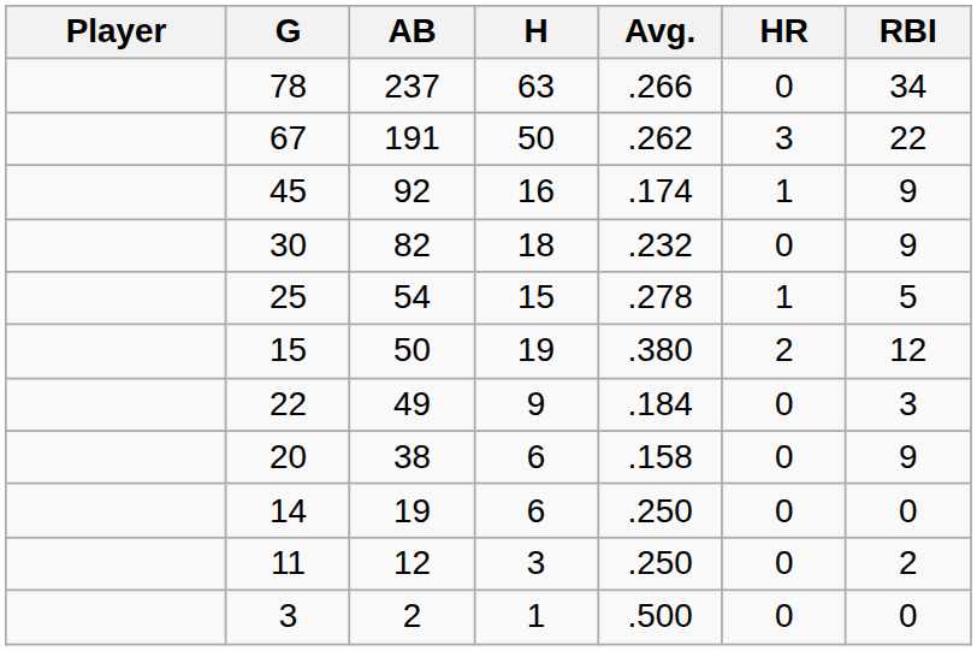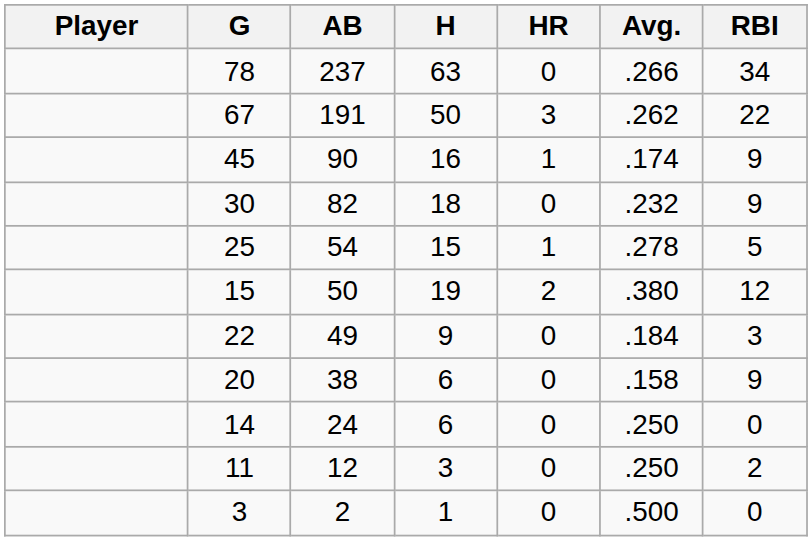 <table class="wikitable sortable">
 <tr>
 <th bgcolor="#DDDDFF" width="16%">Player</th>
 <th bgcolor="#DDDDFF" width="9%">G</th>
 <th bgcolor="#DDDDFF" width="9%">AB</th>
 <th bgcolor="#DDDDFF" width="9%">H</th>
+<th bgcolor="#DDDDFF" width="9%">HR</th>
 <th bgcolor="#DDDDFF" width="9%">Avg.</th>
-<th bgcolor="#DDDDFF" width="9%">HR</th>
 <th bgcolor="#DDDDFF" width="9%">RBI</th>
 </tr>
 <tr align="center">
 <td></td>
 <td>78</td>
 <td>237</td>
 <td>63</td>
+<td>0</td>
 <td>.266</td>
-<td>0</td>
 <td>34</td>
 </tr>
 <tr align="center">
 <td></td>
 <td>67</td>
 <td>191</td>
 <td>50</td>
+<td>3</td>
 <td>.262</td>
-<td>3</td>
 <td>22</td>
 </tr>
 <tr align="center">
 <td></td>
 <td>45</td>
-<td>92</td>
+<td>90</td>
 <td>16</td>
+<td>1</td>
 <td>.174</td>
-<td>1</td>
 <td>9</td>
 </tr>
 <tr align="center">
 <td></td>
 <td>30</td>
 <td>82</td>
 <td>18</td>
+<td>0</td>
 <td>.232</td>
-<td>0</td>
 <td>9</td>
 </tr>
 <tr align="center">
 <td></td>
 <td>25</td>
 <td>54</td>
 <td>15</td>
+<td>1</td>
 <td>.278</td>
-<td>1</td>
 <td>5</td>
 </tr>
 <tr align="center">
 <td></td>
 <td>15</td>
 <td>50</td>
 <td>19</td>
+<td>2</td>
 <td>.380</td>
-<td>2</td>
 <td>12</td>
 </tr>
 <tr align="center">
 <td></td>
 <td>22</td>
 <td>49</td>
 <td>9</td>
+<td>0</td>
 <td>.184</td>
-<td>0</td>
 <td>3</td>
 </tr>
 <tr align=center>
 <td></td>
 <td>20</td>
 <td>38</td>
 <td>6</td>
+<td>0</td>
 <td>.158</td>
-<td>0</td>
 <td>9</td>
 </tr>
 <tr align="center">
 <td></td>
 <td>14</td>
-<td>19</td>
+<td>24</td>
 <td>6</td>
+<td>0</td>
 <td>.250</td>
-<td>0</td>
 <td>0</td>
 </tr>
 <tr align="center">
 <td></td>
 <td>11</td>
 <td>12</td>
 <td>3</td>
+<td>0</td>
 <td>.250</td>
-<td>0</td>
 <td>2</td>
 </tr>
 <tr align="center">
 <td></td>
 <td>3</td>
 <td>2</td>
 <td>1</td>
+<td>0</td>
 <td>.500</td>
-<td>0</td>
 <td>0</td>
 </tr>
 </table>
